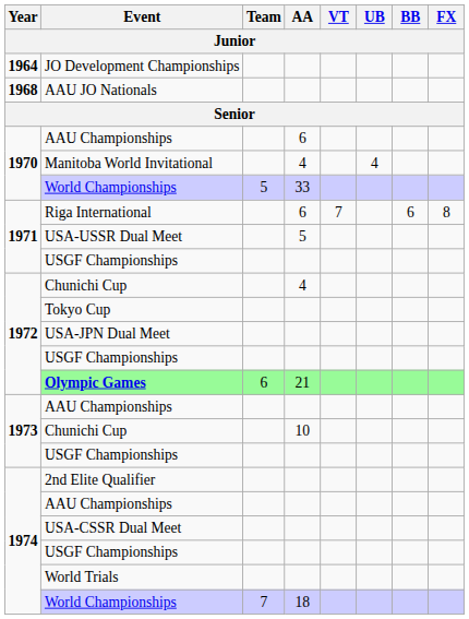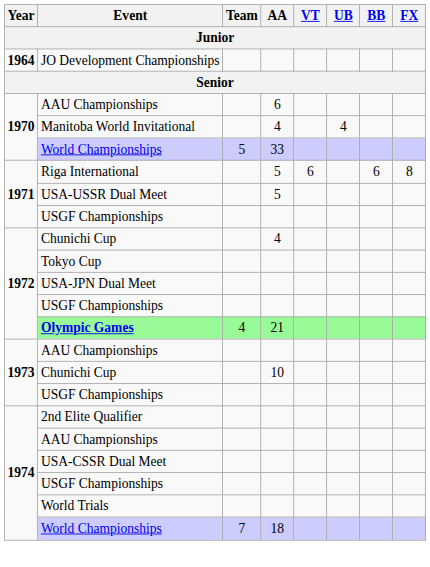 <table class="wikitable" style="text-align:center; font-size:95%;">
 <tr>
 <th align=center>Year</th>
 <th align=center>Event</th>
 <th style="width:30px;">Team</th>
 <th style="width:30px;">AA</th>
 <th style="width:30px;"><a href='#'>VT</a></th>
 <th style="width:30px;"><a href='#'>UB</a></th>
 <th style="width:30px;"><a href='#'>BB</a></th>
 <th style="width:30px;"><a href='#'>FX</a></th>
 </tr>
 <tr>
 <th colspan="8"><strong>Junior</strong></th>
 </tr>
 <tr>
 <td rowspan="1"><strong>1964</strong></td>
 <td align=left>JO Development Championships</td>
-<td></td>
-<td></td>
-<td></td>
-<td></td>
-<td></td>
-<td></td>
-</tr>
-<tr>
-<td rowspan="1"><strong>1968</strong></td>
-<td align=left>AAU JO Nationals</td>
 <td></td>
 <td></td>
 <td></td>
 <td></td>
 <td></td>
 <td></td>
 </tr>
 <tr>
 <th colspan="8"><strong>Senior</strong></th>
 </tr>
 <tr>
 <td rowspan="3"><strong>1970</strong></td>
 <td align=left>AAU Championships</td>
 <td></td>
 <td>6</td>
 <td></td>
 <td></td>
 <td></td>
 <td></td>
 </tr>
 <tr>
 <td align=left>Manitoba World Invitational</td>
 <td></td>
 <td>4</td>
 <td></td>
 <td>4</td>
 <td></td>
 <td></td>
 </tr>
 <tr bgcolor=#CCCCFF>
 <td align=left><a href='#'>World Championships</a></td>
 <td>5</td>
 <td>33</td>
 <td></td>
 <td></td>
 <td></td>
 <td></td>
 </tr>
 <tr>
 <td rowspan="3"><strong>1971</strong></td>
 <td align=left>Riga International</td>
 <td></td>
+<td>5</td>
 <td>6</td>
-<td>7</td>
 <td></td>
 <td>6</td>
 <td>8</td>
 </tr>
 <tr>
 <td align=left>USA-USSR Dual Meet</td>
 <td></td>
 <td>5</td>
 <td></td>
 <td></td>
 <td></td>
 <td></td>
 </tr>
 <tr>
 <td align=left>USGF Championships</td>
 <td></td>
 <td></td>
 <td></td>
 <td></td>
 <td></td>
 <td></td>
 </tr>
 <tr>
 <td rowspan="5"><strong>1972</strong></td>
 <td align=left>Chunichi Cup</td>
 <td></td>
 <td>4</td>
 <td></td>
 <td></td>
 <td></td>
 <td></td>
 </tr>
 <tr>
 <td align=left>Tokyo Cup</td>
 <td></td>
 <td></td>
 <td></td>
 <td></td>
 <td></td>
 <td></td>
 </tr>
 <tr>
 <td align=left>USA-JPN Dual Meet</td>
 <td></td>
 <td></td>
 <td></td>
 <td></td>
 <td></td>
 <td></td>
 </tr>
 <tr>
 <td align=left>USGF Championships</td>
 <td></td>
 <td></td>
 <td></td>
 <td></td>
 <td></td>
 <td></td>
 </tr>
 <tr bgcolor=98FB98>
 <td align=left><strong><a href='#'>Olympic Games</a></strong></td>
-<td>6</td>
+<td>4</td>
 <td>21</td>
 <td></td>
 <td></td>
 <td></td>
 <td></td>
 </tr>
 <tr>
 <td rowspan="3"><strong>1973</strong></td>
 <td align=left>AAU Championships</td>
 <td></td>
 <td></td>
 <td></td>
 <td></td>
 <td></td>
 <td></td>
 </tr>
 <tr>
 <td align=left>Chunichi Cup</td>
 <td></td>
 <td>10</td>
 <td></td>
 <td></td>
 <td></td>
 <td></td>
 </tr>
 <tr>
 <td align=left>USGF Championships</td>
 <td></td>
 <td></td>
 <td></td>
 <td></td>
 <td></td>
 <td></td>
 </tr>
 <tr>
 <td rowspan="6"><strong>1974</strong></td>
 <td align=left>2nd Elite Qualifier</td>
 <td></td>
 <td></td>
 <td></td>
 <td></td>
 <td></td>
 <td></td>
 </tr>
 <tr>
 <td align=left>AAU Championships</td>
 <td></td>
 <td></td>
 <td></td>
 <td></td>
 <td></td>
 <td></td>
 </tr>
 <tr>
 <td align=left>USA-CSSR Dual Meet</td>
 <td></td>
 <td></td>
 <td></td>
 <td></td>
 <td></td>
 <td></td>
 </tr>
 <tr>
 <td align=left>USGF Championships</td>
 <td></td>
 <td></td>
 <td></td>
 <td></td>
 <td></td>
 <td></td>
 </tr>
 <tr>
 <td align=left>World Trials</td>
 <td></td>
 <td></td>
 <td></td>
 <td></td>
 <td></td>
 <td></td>
 </tr>
 <tr bgcolor=#CCCCFF>
 <td align=left><a href='#'>World Championships</a></td>
 <td>7</td>
 <td>18</td>
 <td></td>
 <td></td>
 <td></td>
 <td></td>
 </tr>
 </table>
